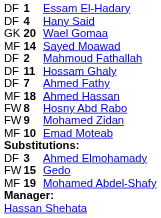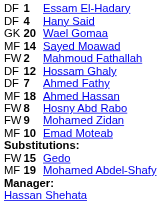 <table style="font-size: 90%" cellspacing="0" cellpadding="0">
 <tr>
 <th width="25"></th>
 <th width="25"></th>
 </tr>
 <tr>
 <td>DF</td>
 <td><strong>1</strong></td>
 <td><a href='#'>Essam El-Hadary</a></td>
 </tr>
 <tr>
 <td>DF</td>
 <td><strong>4</strong></td>
 <td><a href='#'>Hany Said</a></td>
 </tr>
 <tr>
 <td>GK</td>
 <td><strong>20</strong></td>
 <td><a href='#'>Wael Gomaa</a></td>
 </tr>
 <tr>
 <td>MF</td>
 <td><strong>14</strong></td>
 <td><a href='#'>Sayed Moawad</a></td>
 </tr>
 <tr>
-<td>DF</td>
+<td>FW</td>
 <td><strong>2</strong></td>
 <td><a href='#'>Mahmoud Fathallah</a></td>
 </tr>
 <tr>
 <td>DF</td>
-<td><strong>11</strong></td>
+<td><strong>12</strong></td>
 <td><a href='#'>Hossam Ghaly</a></td>
 <td></td>
 <td></td>
 </tr>
 <tr>
 <td>DF</td>
 <td><strong>7</strong></td>
 <td><a href='#'>Ahmed Fathy</a></td>
 </tr>
 <tr>
 <td>MF</td>
 <td><strong>18</strong></td>
 <td><a href='#'>Ahmed Hassan</a></td>
 </tr>
 <tr>
 <td>FW</td>
 <td><strong>8</strong></td>
 <td><a href='#'>Hosny Abd Rabo</a></td>
 <td></td>
 <td></td>
 </tr>
 <tr>
 <td>FW</td>
 <td><strong>9</strong></td>
 <td><a href='#'>Mohamed Zidan</a></td>
 <td></td>
 <td></td>
 </tr>
 <tr>
 <td>MF</td>
 <td><strong>10</strong></td>
 <td><a href='#'>Emad Moteab</a></td>
 </tr>
 <tr>
 <td colspan=3><strong>Substitutions:</strong></td>
 </tr>
 <tr>
-<td>DF</td>
-<td><strong>3</strong></td>
-<td><a href='#'>Ahmed Elmohamady</a></td>
-<td></td>
-<td></td>
-</tr>
-<tr>
 <td>FW</td>
 <td><strong>15</strong></td>
 <td><a href='#'>Gedo</a></td>
 <td></td>
 <td></td>
 </tr>
 <tr>
 <td>MF</td>
 <td><strong>19</strong></td>
 <td><a href='#'>Mohamed Abdel-Shafy</a></td>
 <td></td>
 <td></td>
 </tr>
 <tr>
 <td colspan=3><strong>Manager:</strong></td>
 </tr>
 <tr>
 <td colspan=3><a href='#'>Hassan Shehata</a></td>
 </tr>
 </table>
